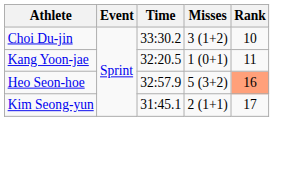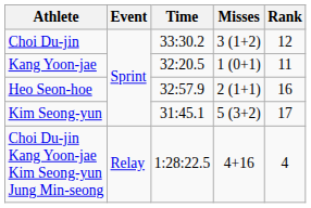 <table class="wikitable" style="font-size:90%;text-align:center;">
 <tr>
 <th>Athlete</th>
 <th>Event</th>
 <th>Time</th>
 <th>Misses</th>
 <th>Rank</th>
 </tr>
 <tr>
 <td align=left><a href='#'>Choi Du-jin</a></td>
 <td align=left rowspan=4><a href='#'>Sprint</a></td>
 <td>33:30.2</td>
 <td>3 (1+2)</td>
-<td>10</td>
+<td>12</td>
 </tr>
 <tr>
 <td align=left><a href='#'>Kang Yoon-jae</a></td>
 <td>32:20.5</td>
 <td>1 (0+1)</td>
 <td>11</td>
 </tr>
 <tr>
 <td align=left><a href='#'>Heo Seon-hoe</a></td>
 <td>32:57.9</td>
-<td>5 (3+2)</td>
-<td style="background: lightsalmon;">16</td>
+<td>2 (1+1)</td>
+<td>16</td>
 </tr>
 <tr>
 <td align=left><a href='#'>Kim Seong-yun</a></td>
 <td>31:45.1</td>
-<td>2 (1+1)</td>
+<td>5 (3+2)</td>
 <td>17</td>
 </tr>
+<tr>
+<td align=left><a href='#'>Choi Du-jin</a><br><a href='#'>Kang Yoon-jae</a><br><a href='#'>Kim Seong-yun</a><br><a href='#'>Jung Min-seong</a></td>
+<td align=left><a href='#'>Relay</a></td>
+<td>1:28:22.5</td>
+<td>4+16</td>
+<td>4</td>
+</tr>
 </table>
